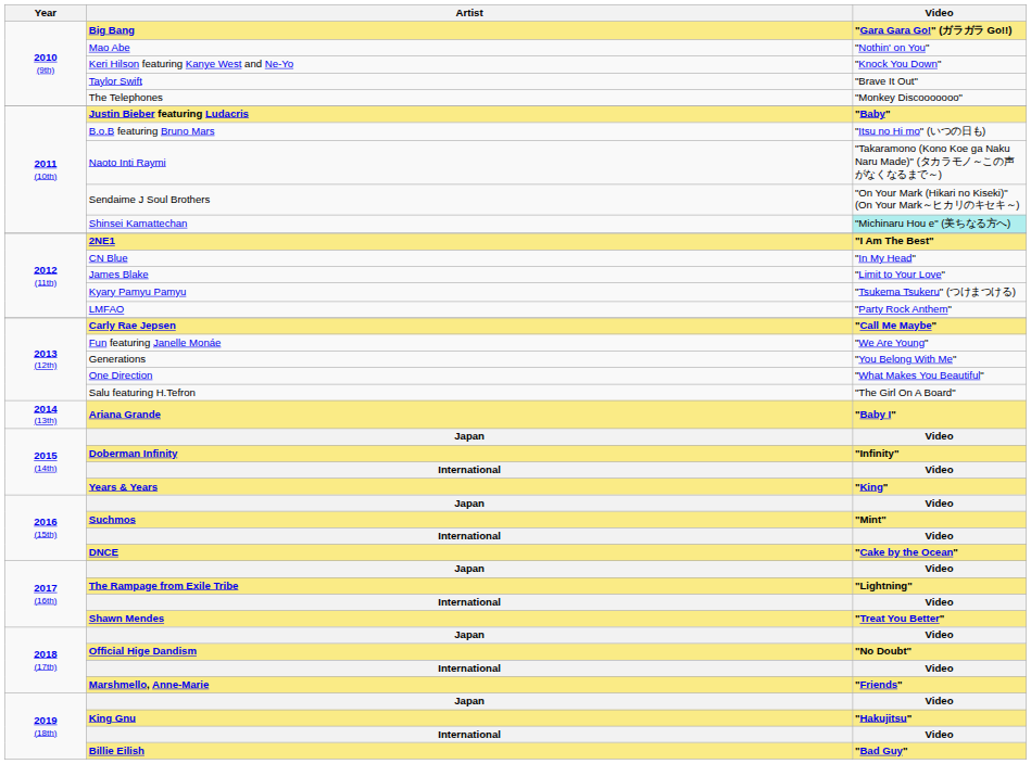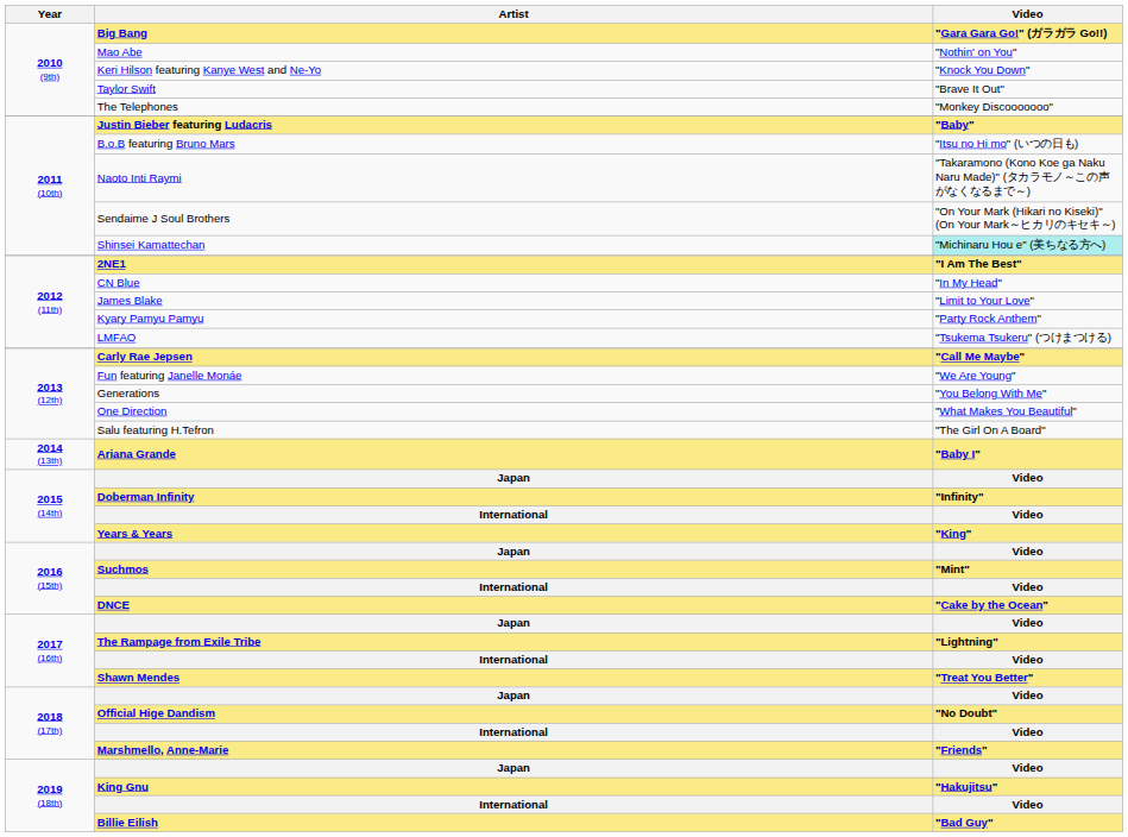 <table class="sortable wikitable">
 <tr>
 <th width="8%">Year</th>
 <th width="23%">Artist</th>
 <th width="23%">Video</th>
 </tr>
 <tr>
 <td rowspan=5 style="text-align:center"><strong><a href='#'>2010</a></strong><br><small><a href='#'>(9th)</a></small></td>
 <td style="background:#FAEB86"><strong><a href='#'>Big Bang</a></strong></td>
 <td style="background:#FAEB86"><strong>"<a href='#'>Gara Gara Go!</a>" (ガラガラ Go!!)</strong></td>
 </tr>
 <tr>
 <td><a href='#'>Mao Abe</a></td>
 <td>"<a href='#'>Nothin' on You</a>"</td>
 </tr>
 <tr>
 <td><a href='#'>Keri Hilson</a> featuring <a href='#'>Kanye West</a> and <a href='#'>Ne-Yo</a></td>
 <td>"<a href='#'>Knock You Down</a>"</td>
 </tr>
 <tr>
 <td><a href='#'>Taylor Swift</a></td>
 <td>"Brave It Out"</td>
 </tr>
 <tr>
 <td>The Telephones</td>
 <td>"Monkey Discooooooo"</td>
 </tr>
 <tr>
 </tr>
 <tr>
 <td rowspan=5 style="text-align:center"><strong><a href='#'>2011</a></strong><br><small><a href='#'>(10th)</a></small></td>
 <td style="background:#FAEB86"><strong><a href='#'>Justin Bieber</a> featuring <a href='#'>Ludacris</a> </strong></td>
 <td style="background:#FAEB86"><strong>"<a href='#'>Baby</a>"</strong></td>
 </tr>
 <tr>
 <td><a href='#'>B.o.B</a> featuring <a href='#'>Bruno Mars</a></td>
 <td>"<a href='#'>Itsu no Hi mo</a>" (いつの日も)</td>
 </tr>
 <tr>
 <td><a href='#'>Naoto Inti Raymi</a></td>
 <td>"Takaramono (Kono Koe ga Naku Naru Made)" (タカラモノ～この声がなくなるまで～)</td>
 </tr>
 <tr>
 <td>Sendaime J Soul Brothers</td>
 <td>"On Your Mark (Hikari no Kiseki)" (On Your Mark～ヒカリのキセキ～)</td>
 </tr>
 <tr>
 <td><a href='#'>Shinsei Kamattechan</a></td>
 <td style="background: paleturquoise;">"Michinaru Hou e" (美ちなる方へ)</td>
 </tr>
 <tr>
 </tr>
 <tr>
 <td rowspan=5 style="text-align:center"><strong><a href='#'>2012</a></strong><br><small><a href='#'>(11th)</a></small></td>
 <td style="background:#FAEB86"><strong><a href='#'>2NE1</a> </strong></td>
 <td style="background:#FAEB86"><strong>"I Am The Best" </strong></td>
 </tr>
 <tr>
 <td><a href='#'>CN Blue</a></td>
 <td>"<a href='#'>In My Head</a>"</td>
 </tr>
 <tr>
 <td><a href='#'>James Blake</a></td>
 <td>"<a href='#'>Limit to Your Love</a>"</td>
 </tr>
 <tr>
 <td><a href='#'>Kyary Pamyu Pamyu</a></td>
-<td>"<a href='#'>Tsukema Tsukeru</a>" (つけまつける)</td>
+<td>"<a href='#'>Party Rock Anthem</a>"</td>
 </tr>
 <tr>
 <td><a href='#'>LMFAO</a></td>
-<td>"<a href='#'>Party Rock Anthem</a>"</td>
+<td>"<a href='#'>Tsukema Tsukeru</a>" (つけまつける)</td>
 </tr>
 <tr>
 </tr>
 <tr>
 <td rowspan=5 style="text-align:center"><strong><a href='#'>2013</a></strong><br><small><a href='#'>(12th)</a></small></td>
 <td style="background:#FAEB86"><strong><a href='#'>Carly Rae Jepsen</a></strong></td>
 <td style="background:#FAEB86"><strong>"<a href='#'>Call Me Maybe</a>"</strong></td>
 </tr>
 <tr>
 <td><a href='#'>Fun</a> featuring <a href='#'>Janelle Monáe</a></td>
 <td>"<a href='#'>We Are Young</a>"</td>
 </tr>
 <tr>
 <td>Generations</td>
 <td>"<a href='#'>You Belong With Me</a>"</td>
 </tr>
 <tr>
 <td><a href='#'>One Direction</a></td>
 <td>"<a href='#'>What Makes You Beautiful</a>"</td>
 </tr>
 <tr>
 <td>Salu featuring H.Tefron</td>
 <td>"The Girl On A Board"</td>
 </tr>
 <tr>
 <td style="text-align:center"><strong><a href='#'>2014</a></strong><br><small><a href='#'>(13th)</a></small></td>
 <td style="background:#FAEB86"><strong><a href='#'>Ariana Grande</a></strong></td>
 <td style="background:#FAEB86"><strong>"<a href='#'>Baby I</a>"</strong></td>
 </tr>
 <tr>
 <td rowspan="4" style="text-align:center"><strong><a href='#'>2015</a></strong><br><small><a href='#'>(14th)</a></small></td>
 <th width="75%">Japan</th>
 <th width="25%">Video</th>
 </tr>
 <tr>
 <td style="background:#FAEB86"><strong><a href='#'>Doberman Infinity</a></strong></td>
 <td style="background:#FAEB86"><strong>"Infinity"</strong></td>
 </tr>
 <tr>
 <th width="75%">International</th>
 <th width="25%">Video</th>
 </tr>
 <tr>
 <td style="background:#FAEB86"><strong><a href='#'>Years & Years</a></strong></td>
 <td style="background:#FAEB86"><strong>"<a href='#'>King</a>"</strong></td>
 </tr>
 <tr>
 <td rowspan="4" style="text-align:center"><strong><a href='#'>2016</a></strong><br><small><a href='#'>(15th)</a></small></td>
 <th width="75%">Japan</th>
 <th width="25%">Video</th>
 </tr>
 <tr>
 <td style="background:#FAEB86"><strong><a href='#'>Suchmos</a></strong></td>
 <td style="background:#FAEB86"><strong>"Mint"</strong></td>
 </tr>
 <tr>
 <th width="75%">International</th>
 <th width="25%">Video</th>
 </tr>
 <tr>
 <td style="background:#FAEB86"><strong><a href='#'>DNCE</a></strong></td>
 <td style="background:#FAEB86"><strong>"<a href='#'>Cake by the Ocean</a>"</strong></td>
 </tr>
 <tr>
 <td rowspan="4" style="text-align:center"><strong><a href='#'>2017</a></strong><br><small><a href='#'>(16th)</a></small></td>
 <th width="75%">Japan</th>
 <th width="25%">Video</th>
 </tr>
 <tr>
 <td style="background:#FAEB86"><strong><a href='#'>The Rampage from Exile Tribe</a></strong></td>
 <td style="background:#FAEB86"><strong>"Lightning"</strong></td>
 </tr>
 <tr>
 <th width="75%">International</th>
 <th width="25%">Video</th>
 </tr>
 <tr>
 <td style="background:#FAEB86"><strong><a href='#'>Shawn Mendes</a></strong></td>
 <td style="background:#FAEB86"><strong>"<a href='#'>Treat You Better</a>"</strong></td>
 </tr>
 <tr>
 <td rowspan="4" style="text-align:center"><strong><a href='#'>2018</a></strong><br><small><a href='#'>(17th)</a></small></td>
 <th width="75%">Japan</th>
 <th width="25%">Video</th>
 </tr>
 <tr>
 <td style="background:#FAEB86"><strong><a href='#'>Official Hige Dandism</a></strong></td>
 <td style="background:#FAEB86"><strong>"No Doubt"</strong></td>
 </tr>
 <tr>
 <th width="75%">International</th>
 <th width="25%">Video</th>
 </tr>
 <tr>
 <td style="background:#FAEB86"><strong><a href='#'>Marshmello</a>, <a href='#'>Anne-Marie</a></strong></td>
 <td style="background:#FAEB86"><strong>"<a href='#'>Friends</a>"</strong></td>
 </tr>
 <tr>
 <td rowspan="4" style="text-align:center"><strong><a href='#'>2019</a></strong><br><small><a href='#'>(18th)</a></small></td>
 <th width="75%">Japan</th>
 <th width="25%">Video</th>
 </tr>
 <tr>
 <td style="background:#FAEB86"><strong><a href='#'>King Gnu</a></strong></td>
 <td style="background:#FAEB86"><strong>"<a href='#'>Hakujitsu</a>"</strong></td>
 </tr>
 <tr>
 <th width="75%">International</th>
 <th width="25%">Video</th>
 </tr>
 <tr>
 <td style="background:#FAEB86"><strong><a href='#'>Billie Eilish</a></strong></td>
 <td style="background:#FAEB86"><strong>"<a href='#'>Bad Guy</a>"</strong></td>
 </tr>
 </table>
